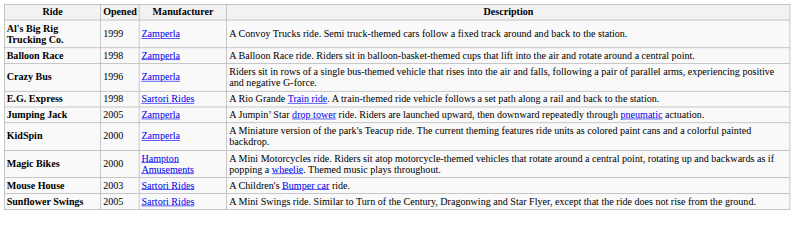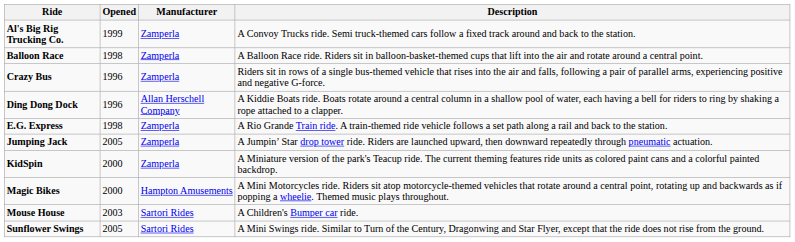 <table class="wikitable sortable">
 <tr>
 <th>Ride</th>
 <th>Opened</th>
 <th>Manufacturer</th>
 <th>Description</th>
 </tr>
 <tr>
 <td><strong>Al's Big Rig Trucking Co.</strong></td>
 <td>1999</td>
 <td><a href='#'>Zamperla</a></td>
 <td>A Convoy Trucks ride. Semi truck-themed cars follow a fixed track around and back to the station.</td>
 </tr>
 <tr>
 <td><strong>Balloon Race</strong></td>
 <td>1998</td>
 <td><a href='#'>Zamperla</a></td>
 <td>A Balloon Race ride. Riders sit in balloon-basket-themed cups that lift into the air and rotate around a central point.</td>
 </tr>
 <tr>
 <td><strong>Crazy Bus</strong></td>
 <td>1996</td>
 <td><a href='#'>Zamperla</a></td>
 <td>Riders sit in rows of a single bus-themed vehicle that rises into the air and falls, following a pair of parallel arms, experiencing positive and negative G-force.</td>
 </tr>
 <tr>
+<td><strong>Ding Dong Dock</strong></td>
+<td>1996</td>
+<td><a href='#'>Allan Herschell Company</a></td>
+<td>A Kiddie Boats ride. Boats rotate around a central column in a shallow pool of water, each having a bell for riders to ring by shaking a rope attached to a clapper.</td>
+</tr>
+<tr>
 <td><strong>E.G. Express</strong></td>
 <td>1998</td>
-<td><a href='#'>Sartori Rides</a></td>
+<td><a href='#'>Zamperla</a></td>
 <td>A Rio Grande <a href='#'>Train ride</a>. A train-themed ride vehicle follows a set path along a rail and back to the station.</td>
 </tr>
 <tr>
 <td><strong>Jumping Jack</strong></td>
 <td>2005</td>
 <td><a href='#'>Zamperla</a></td>
 <td>A Jumpin’ Star <a href='#'>drop tower</a> ride. Riders are launched upward, then downward repeatedly through <a href='#'>pneumatic</a> actuation.</td>
 </tr>
 <tr>
 <td><strong>KidSpin</strong></td>
 <td>2000</td>
 <td><a href='#'>Zamperla</a></td>
 <td>A Miniature version of the park's Teacup ride. The current theming features ride units as colored paint cans and a colorful painted backdrop.</td>
 </tr>
 <tr>
 <td><strong>Magic Bikes</strong></td>
 <td>2000</td>
 <td><a href='#'>Hampton Amusements</a></td>
 <td>A Mini Motorcycles ride. Riders sit atop motorcycle-themed vehicles that rotate around a central point, rotating up and backwards as if popping a <a href='#'>wheelie</a>. Themed music plays throughout.</td>
 </tr>
 <tr>
 <td><strong>Mouse House</strong></td>
 <td>2003</td>
 <td><a href='#'>Sartori Rides</a></td>
 <td>A Children's <a href='#'>Bumper car</a> ride.</td>
 </tr>
 <tr>
 <td><strong>Sunflower Swings</strong></td>
 <td>2005</td>
 <td><a href='#'>Sartori Rides</a></td>
 <td>A Mini Swings ride. Similar to Turn of the Century, Dragonwing and Star Flyer, except that the ride does not rise from the ground.</td>
 </tr>
 </table>
